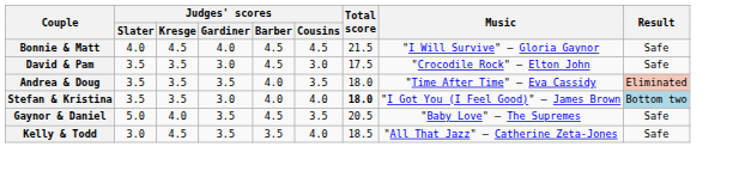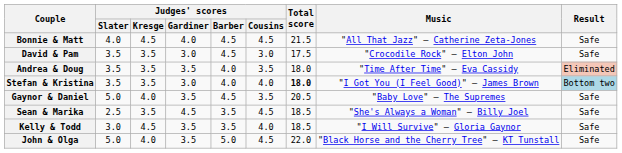 <table class="wikitable sortable" style="text-align:center; font-size:90%">
 <tr>
 <th scope="col" rowspan=2>Couple</th>
 <th scope="col" colspan=5 class="unsortable">Judges' scores</th>
 <th scope="col" rowspan=2>Total<br>score</th>
 <th scope="col" rowspan=2 class="unsortable">Music</th>
 <th scope="col" rowspan=2 class="unsortable">Result</th>
 </tr>
 <tr>
 <th class="unsortable">Slater</th>
 <th class="unsortable">Kresge</th>
 <th class="unsortable">Gardiner</th>
 <th class="unsortable">Barber</th>
 <th class="unsortable">Cousins</th>
 </tr>
 <tr>
 <th scope="row">Bonnie & Matt</th>
 <td>4.0</td>
 <td>4.5</td>
 <td>4.0</td>
 <td>4.5</td>
 <td>4.5</td>
 <td>21.5</td>
-<td>"<a href='#'>I Will Survive</a>" — <a href='#'>Gloria Gaynor</a></td>
+<td>"<a href='#'>All That Jazz</a>" — <a href='#'>Catherine Zeta-Jones</a></td>
 <td>Safe</td>
 </tr>
 <tr>
 <th scope="row">David & Pam</th>
 <td>3.5</td>
 <td>3.5</td>
 <td>3.0</td>
 <td>4.5</td>
 <td>3.0</td>
 <td>17.5</td>
 <td>"<a href='#'>Crocodile Rock</a>" — <a href='#'>Elton John</a></td>
 <td>Safe</td>
 </tr>
 <tr>
 <th scope="row">Andrea & Doug</th>
 <td>3.5</td>
 <td>3.5</td>
 <td>3.5</td>
 <td>4.0</td>
 <td>3.5</td>
 <td>18.0</td>
 <td>"<a href='#'>Time After Time</a>" — <a href='#'>Eva Cassidy</a></td>
 <td bgcolor="f4c7b8">Eliminated</td>
 </tr>
 <tr>
 <th scope="row">Stefan & Kristina</th>
 <td>3.5</td>
 <td>3.5</td>
 <td>3.0</td>
 <td>4.0</td>
 <td>4.0</td>
 <td><strong>18.0</strong></td>
 <td>"<a href='#'>I Got You (I Feel Good)</a>" — <a href='#'>James Brown</a></td>
 <td bgcolor=lightblue>Bottom two</td>
 </tr>
 <tr>
 <th scope="row">Gaynor & Daniel</th>
 <td>5.0</td>
 <td>4.0</td>
 <td>3.5</td>
 <td>4.5</td>
 <td>3.5</td>
 <td>20.5</td>
 <td>"<a href='#'>Baby Love</a>" — <a href='#'>The Supremes</a></td>
 <td>Safe</td>
 </tr>
 <tr>
+<th scope="row">Sean & Marika</th>
+<td>2.5</td>
+<td>3.5</td>
+<td>4.5</td>
+<td>3.5</td>
+<td>4.5</td>
+<td>18.5</td>
+<td>"<a href='#'>She's Always a Woman</a>" — <a href='#'>Billy Joel</a></td>
+<td>Safe</td>
+</tr>
+<tr>
 <th scope="row">Kelly & Todd</th>
 <td>3.0</td>
 <td>4.5</td>
 <td>3.5</td>
 <td>3.5</td>
 <td>4.0</td>
 <td>18.5</td>
-<td>"<a href='#'>All That Jazz</a>" — <a href='#'>Catherine Zeta-Jones</a></td>
+<td>"<a href='#'>I Will Survive</a>" — <a href='#'>Gloria Gaynor</a></td>
+<td>Safe</td>
+</tr>
+<tr>
+<th scope="row">John & Olga</th>
+<td>5.0</td>
+<td>4.0</td>
+<td>3.5</td>
+<td>5.0</td>
+<td>4.5</td>
+<td>22.0</td>
+<td>"<a href='#'>Black Horse and the Cherry Tree</a>" — <a href='#'>KT Tunstall</a></td>
 <td>Safe</td>
 </tr>
 </table>
